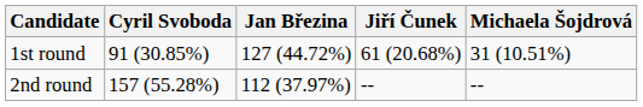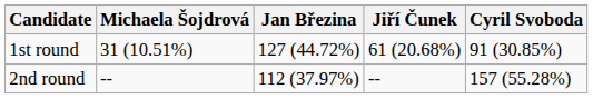 <table class="wikitable">
 <tr>
 <th>Candidate</th>
-<th>Cyril Svoboda</th>
+<th>Michaela Šojdrová</th>
 <th>Jan Březina</th>
 <th>Jiří Čunek</th>
-<th>Michaela Šojdrová</th>
+<th>Cyril Svoboda</th>
 </tr>
 <tr>
 <td>1st round</td>
-<td>91 (30.85%)</td>
+<td>31 (10.51%)</td>
 <td>127 (44.72%)</td>
 <td>61 (20.68%)</td>
-<td>31 (10.51%)</td>
+<td>91 (30.85%)</td>
 </tr>
 <tr>
 <td>2nd round</td>
-<td>157 (55.28%)</td>
+<td>--</td>
 <td>112 (37.97%)</td>
 <td>--</td>
-<td>--</td>
+<td>157 (55.28%)</td>
 </tr>
 </table>
